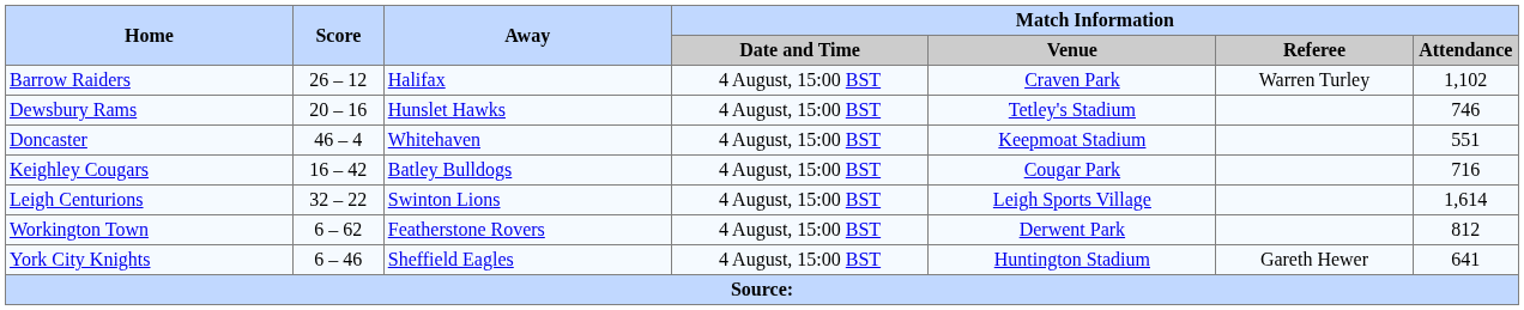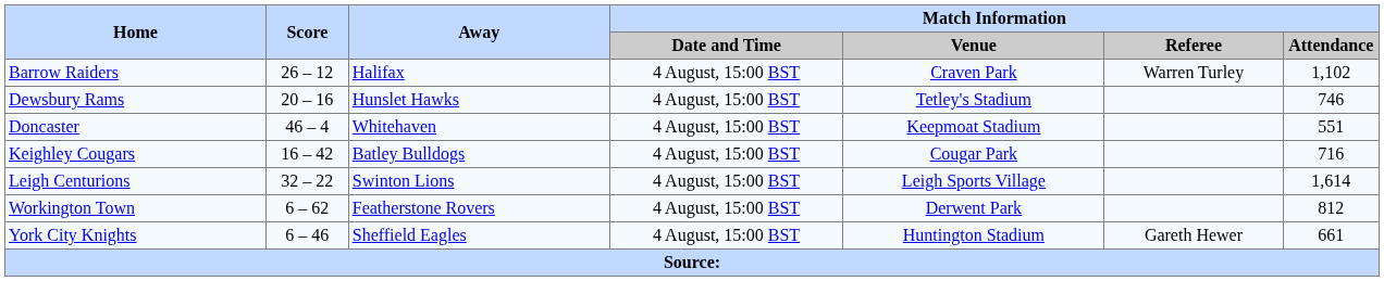 <table border="1" cellpadding="3" cellspacing="0" style="border-collapse:collapse; text-align:center; width:100%;">
 <tr style="background:#c1d8ff;">
 <th rowspan="2" style="width:19%;">Home</th>
 <th rowspan="2" style="width:6%;">Score</th>
 <th rowspan="2" style="width:19%;">Away</th>
 <th colspan=6>Match Information</th>
 </tr>
 <tr style="background:#ccc;">
 <th width=17%>Date and Time</th>
 <th width=19%>Venue</th>
 <th width=13%>Referee</th>
 <th width=7%>Attendance</th>
 </tr>
 <tr style="background:#f5faff;">
 <td align=left> <a href='#'>Barrow Raiders</a></td>
 <td>26 – 12</td>
 <td align=left> <a href='#'>Halifax</a></td>
 <td>4 August, 15:00 <a href='#'>BST</a></td>
 <td><a href='#'>Craven Park</a></td>
 <td>Warren Turley</td>
 <td>1,102</td>
 </tr>
 <tr style="background:#f5faff;">
 <td align=left> <a href='#'>Dewsbury Rams</a></td>
 <td>20 – 16</td>
 <td align=left> <a href='#'>Hunslet Hawks</a></td>
 <td>4 August, 15:00 <a href='#'>BST</a></td>
 <td><a href='#'>Tetley's Stadium</a></td>
 <td></td>
 <td>746</td>
 </tr>
 <tr style="background:#f5faff;">
 <td align=left> <a href='#'>Doncaster</a></td>
 <td>46 – 4</td>
 <td align=left> <a href='#'>Whitehaven</a></td>
 <td>4 August, 15:00 <a href='#'>BST</a></td>
 <td><a href='#'>Keepmoat Stadium</a></td>
 <td></td>
 <td>551</td>
 </tr>
 <tr style="background:#f5faff;">
 <td align=left> <a href='#'>Keighley Cougars</a></td>
 <td>16 – 42</td>
 <td align=left> <a href='#'>Batley Bulldogs</a></td>
 <td>4 August, 15:00 <a href='#'>BST</a></td>
 <td><a href='#'>Cougar Park</a></td>
 <td></td>
 <td>716</td>
 </tr>
 <tr style="background:#f5faff;">
 <td align=left> <a href='#'>Leigh Centurions</a></td>
 <td>32 – 22</td>
 <td align=left> <a href='#'>Swinton Lions</a></td>
 <td>4 August, 15:00 <a href='#'>BST</a></td>
 <td><a href='#'>Leigh Sports Village</a></td>
 <td></td>
 <td>1,614</td>
 </tr>
 <tr style="background:#f5faff;">
 <td align=left> <a href='#'>Workington Town</a></td>
 <td>6 – 62</td>
 <td align=left> <a href='#'>Featherstone Rovers</a></td>
 <td>4 August, 15:00 <a href='#'>BST</a></td>
 <td><a href='#'>Derwent Park</a></td>
 <td></td>
 <td>812</td>
 </tr>
 <tr style="background:#f5faff;">
 <td align=left> <a href='#'>York City Knights</a></td>
 <td>6 – 46</td>
 <td align=left> <a href='#'>Sheffield Eagles</a></td>
 <td>4 August, 15:00 <a href='#'>BST</a></td>
 <td><a href='#'>Huntington Stadium</a></td>
 <td>Gareth Hewer</td>
-<td>641</td>
+<td>661</td>
 </tr>
 <tr style="background:#c1d8ff;">
 <th colspan=12>Source:</th>
 </tr>
 </table>
